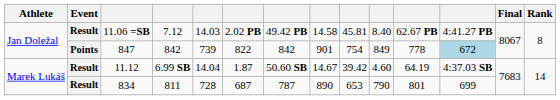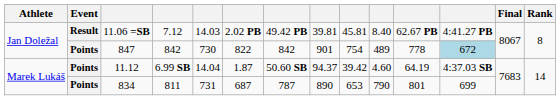 <table class="wikitable" style="font-size:90%">
 <tr>
 <th>Athlete</th>
 <th>Event</th>
 <th></th>
 <th></th>
 <th></th>
 <th></th>
 <th></th>
 <th></th>
 <th></th>
 <th></th>
 <th></th>
 <th></th>
 <th>Final</th>
 <th>Rank</th>
 </tr>
 <tr align=center>
 <td rowspan=2 align=left><a href='#'>Jan Doležal</a></td>
 <th style="font-size:95%">Result</th>
 <td>11.06 <strong>=SB</strong></td>
 <td>7.12</td>
 <td>14.03</td>
 <td>2.02 <strong>PB</strong></td>
 <td>49.42 <strong>PB</strong></td>
-<td>14.58</td>
+<td>39.81</td>
 <td>45.81</td>
 <td>8.40</td>
 <td>62.67 <strong>PB</strong></td>
 <td>4:41.27 <strong>PB</strong></td>
 <td rowspan=2>8067</td>
 <td rowspan=2>8</td>
 </tr>
 <tr align=center>
 <th style="font-size:95%">Points</th>
 <td>847</td>
 <td>842</td>
-<td>739</td>
+<td>730</td>
 <td>822</td>
 <td>842</td>
 <td>901</td>
 <td>754</td>
-<td>849</td>
+<td>489</td>
 <td>778</td>
 <td style="background: lightblue;">672</td>
 </tr>
 <tr align=center>
 <td rowspan=2 align=left><a href='#'>Marek Lukáš</a></td>
-<th style="font-size:95%">Result</th>
+<th style="font-size:95%">Points</th>
 <td>11.12</td>
 <td>6.99 <strong>SB</strong></td>
 <td>14.04</td>
 <td>1.87</td>
 <td>50.60 <strong>SB</strong></td>
-<td>14.67</td>
+<td>94.37</td>
 <td>39.42</td>
 <td>4.60</td>
 <td>64.19</td>
 <td>4:37.03 <strong>SB</strong></td>
 <td rowspan=2>7683</td>
 <td rowspan=2>14</td>
 </tr>
 <tr align=center>
-<th style="font-size:95%">Result</th>
+<th style="font-size:95%">Points</th>
 <td>834</td>
 <td>811</td>
-<td>728</td>
+<td>731</td>
 <td>687</td>
 <td>787</td>
 <td>890</td>
 <td>653</td>
 <td>790</td>
 <td>801</td>
 <td>699</td>
 </tr>
 </table>
